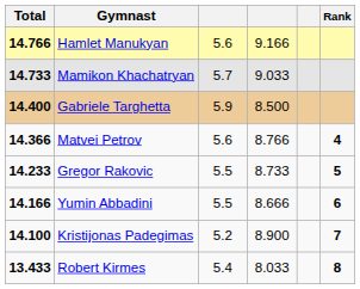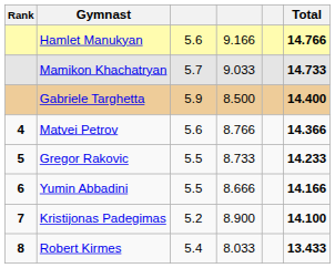 <table style="text-align:center;" class="wikitable sortable">
 <tr>
-<th scope="col" style="width:50px;">Total</th>
+<th scope="col" style="width:15px;"><small>Rank</small></th>
 <th scope="col" style="width:160px;">Gymnast</th>
 <th scope="col" style="width:50px;"><small></small></th>
 <th scope="col" style="width:50px;"><small></small></th>
 <th scope="col" style="width:20px;"><small></small></th>
-<th scope="col" style="width:15px;"><small>Rank</small></th>
+<th scope="col" style="width:50px;">Total</th>
 </tr>
 <tr style="background:#fffcaf;">
-<td><strong>14.766</strong></td>
+<td scope="row" style="text-align:center"><strong></strong></td>
 <td style="height:30px; text-align:left;"> <a href='#'>Hamlet Manukyan</a></td>
 <td>5.6</td>
 <td>9.166</td>
 <td></td>
-<td scope="row" style="text-align:center"><strong></strong></td>
+<td><strong>14.766</strong></td>
 </tr>
 <tr style="background:#e5e5e5;">
-<td><strong>14.733</strong></td>
+<td scope="row" style="text-align:center"><strong></strong></td>
 <td style="height:30px; text-align:left;"> <a href='#'>Mamikon Khachatryan</a></td>
 <td>5.7</td>
 <td>9.033</td>
 <td></td>
-<td scope="row" style="text-align:center"><strong></strong></td>
+<td><strong>14.733</strong></td>
 </tr>
 <tr style="background:#ec9;">
-<td><strong>14.400</strong></td>
+<td scope="row" style="text-align:center"><strong></strong></td>
 <td style="height:30px; text-align:left;"> <a href='#'>Gabriele Targhetta</a></td>
 <td>5.9</td>
 <td>8.500</td>
 <td></td>
-<td scope="row" style="text-align:center"><strong></strong></td>
+<td><strong>14.400</strong></td>
 </tr>
 <tr>
-<td><strong>14.366</strong></td>
+<td scope="row" style="text-align:center"><strong>4</strong></td>
 <td style="height:30px; text-align:left;"> <a href='#'>Matvei Petrov</a></td>
 <td>5.6</td>
 <td>8.766</td>
 <td></td>
-<td scope="row" style="text-align:center"><strong>4</strong></td>
+<td><strong>14.366</strong></td>
 </tr>
 <tr>
-<td><strong>14.233</strong></td>
+<td scope="row" style="text-align:center"><strong>5</strong></td>
 <td style="height:30px; text-align:left;"> <a href='#'>Gregor Rakovic</a></td>
 <td>5.5</td>
 <td>8.733</td>
 <td></td>
-<td scope="row" style="text-align:center"><strong>5</strong></td>
+<td><strong>14.233</strong></td>
 </tr>
 <tr>
-<td><strong>14.166</strong></td>
+<td scope="row" style="text-align:center"><strong>6</strong></td>
 <td style="height:30px; text-align:left;"> <a href='#'>Yumin Abbadini</a></td>
 <td>5.5</td>
 <td>8.666</td>
 <td></td>
-<td scope="row" style="text-align:center"><strong>6</strong></td>
+<td><strong>14.166</strong></td>
 </tr>
 <tr>
-<td><strong>14.100</strong></td>
+<td scope="row" style="text-align:center"><strong>7</strong></td>
 <td style="height:30px; text-align:left;"> <a href='#'>Kristijonas Padegimas</a></td>
 <td>5.2</td>
 <td>8.900</td>
 <td></td>
-<td scope="row" style="text-align:center"><strong>7</strong></td>
+<td><strong>14.100</strong></td>
 </tr>
 <tr>
-<td><strong>13.433</strong></td>
+<td scope="row" style="text-align:center"><strong>8</strong></td>
 <td style="height:30px; text-align:left;"> <a href='#'>Robert Kirmes</a></td>
 <td>5.4</td>
 <td>8.033</td>
 <td></td>
-<td scope="row" style="text-align:center"><strong>8</strong></td>
+<td><strong>13.433</strong></td>
 </tr>
 </table>
